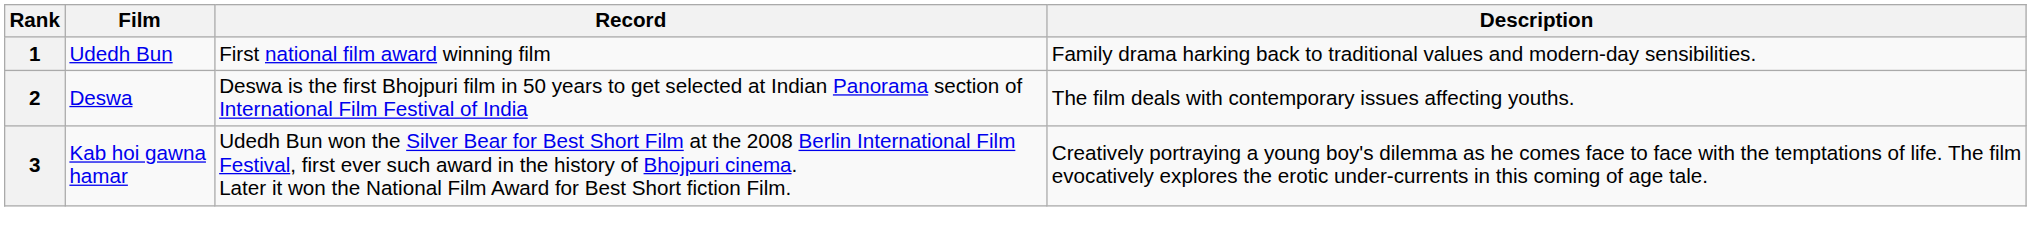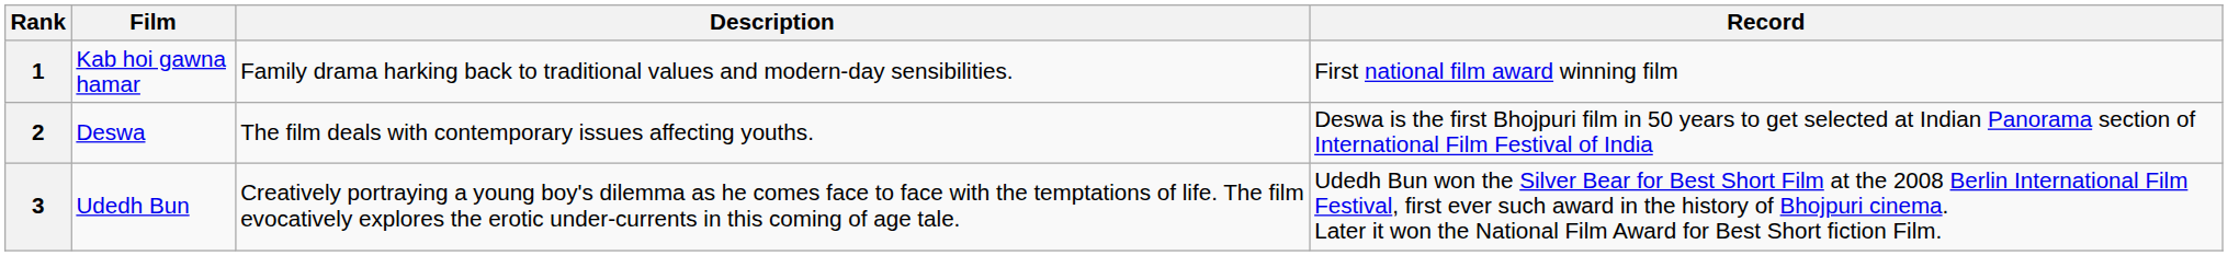 <table Class="wikitable">
 <tr>
 <th>Rank</th>
 <th>Film</th>
+<th>Description</th>
 <th>Record</th>
-<th>Description</th>
 </tr>
 <tr>
 <th>1</th>
-<td><a href='#'>Udedh Bun</a></td>
+<td><a href='#'>Kab hoi gawna hamar</a></td>
+<td>Family drama harking back to traditional values and modern-day sensibilities.</td>
 <td>First <a href='#'>national film award</a> winning film</td>
-<td>Family drama harking back to traditional values and modern-day sensibilities.</td>
 </tr>
 <tr>
 <th>2</th>
 <td><a href='#'>Deswa</a></td>
+<td>The film deals with contemporary issues affecting youths.</td>
 <td>Deswa is the first Bhojpuri film in 50 years to get selected at Indian <a href='#'>Panorama</a> section of <a href='#'>International Film Festival of India</a></td>
-<td>The film deals with contemporary issues affecting youths.</td>
 </tr>
 <tr>
 <th>3</th>
-<td><a href='#'>Kab hoi gawna hamar</a></td>
+<td><a href='#'>Udedh Bun</a></td>
+<td>Creatively portraying a young boy's dilemma as he comes face to face with the temptations of life. The film evocatively explores the erotic under‐currents in this coming of age tale.</td>
 <td>Udedh Bun won the <a href='#'>Silver Bear for Best Short Film</a> at the 2008 <a href='#'>Berlin International Film Festival</a>, first ever such award in the history of <a href='#'>Bhojpuri cinema</a>.<br> Later it won the National Film Award for Best Short fiction Film.</td>
-<td>Creatively portraying a young boy's dilemma as he comes face to face with the temptations of life. The film evocatively explores the erotic under‐currents in this coming of age tale.</td>
 </tr>
 </table>
